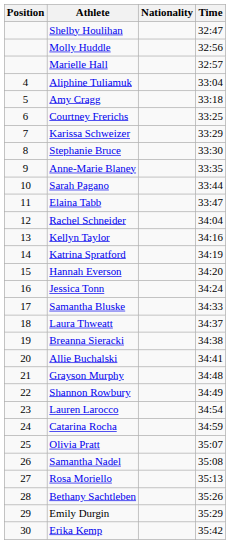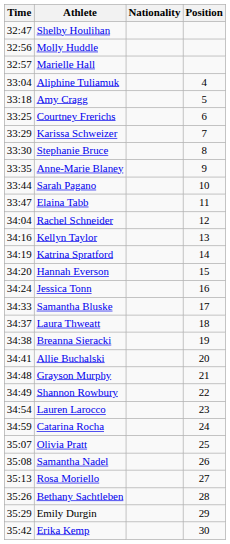 <table class="wikitable sortable">
 <tr>
-<th>Position</th>
+<th>Time</th>
 <th>Athlete</th>
 <th>Nationality</th>
-<th>Time</th>
+<th>Position</th>
 </tr>
 <tr>
-<td align=center></td>
+<td>32:47</td>
 <td><a href='#'>Shelby Houlihan</a></td>
 <td></td>
-<td>32:47</td>
+<td align=center></td>
 </tr>
 <tr>
-<td align=center></td>
+<td>32:56</td>
 <td><a href='#'>Molly Huddle</a></td>
 <td></td>
-<td>32:56</td>
+<td align=center></td>
 </tr>
 <tr>
-<td align=center></td>
+<td>32:57</td>
 <td><a href='#'>Marielle Hall</a></td>
 <td></td>
-<td>32:57</td>
+<td align=center></td>
 </tr>
 <tr>
-<td align=center>4</td>
+<td>33:04</td>
 <td><a href='#'>Aliphine Tuliamuk</a></td>
 <td></td>
-<td>33:04</td>
+<td align=center>4</td>
 </tr>
 <tr>
-<td align=center>5</td>
+<td>33:18</td>
 <td><a href='#'>Amy Cragg</a></td>
 <td></td>
-<td>33:18</td>
+<td align=center>5</td>
 </tr>
 <tr>
-<td align=center>6</td>
+<td>33:25</td>
 <td><a href='#'>Courtney Frerichs</a></td>
 <td></td>
-<td>33:25</td>
+<td align=center>6</td>
 </tr>
 <tr>
-<td align=center>7</td>
+<td>33:29</td>
 <td><a href='#'>Karissa Schweizer</a></td>
 <td></td>
-<td>33:29</td>
+<td align=center>7</td>
 </tr>
 <tr>
-<td align=center>8</td>
+<td>33:30</td>
 <td><a href='#'>Stephanie Bruce</a></td>
 <td></td>
-<td>33:30</td>
+<td align=center>8</td>
 </tr>
 <tr>
-<td align=center>9</td>
+<td>33:35</td>
 <td><a href='#'>Anne-Marie Blaney</a></td>
 <td></td>
-<td>33:35</td>
+<td align=center>9</td>
 </tr>
 <tr>
-<td align=center>10</td>
+<td>33:44</td>
 <td><a href='#'>Sarah Pagano</a></td>
 <td></td>
-<td>33:44</td>
+<td align=center>10</td>
 </tr>
 <tr>
-<td align=center>11</td>
+<td>33:47</td>
 <td><a href='#'>Elaina Tabb</a></td>
 <td></td>
-<td>33:47</td>
+<td align=center>11</td>
 </tr>
 <tr>
-<td align=center>12</td>
+<td>34:04</td>
 <td><a href='#'>Rachel Schneider</a></td>
 <td></td>
-<td>34:04</td>
+<td align=center>12</td>
 </tr>
 <tr>
-<td align=center>13</td>
+<td>34:16</td>
 <td><a href='#'>Kellyn Taylor</a></td>
 <td></td>
-<td>34:16</td>
+<td align=center>13</td>
 </tr>
 <tr>
-<td align=center>14</td>
+<td>34:19</td>
 <td><a href='#'>Katrina Spratford</a></td>
 <td></td>
-<td>34:19</td>
+<td align=center>14</td>
 </tr>
 <tr>
-<td align=center>15</td>
+<td>34:20</td>
 <td><a href='#'>Hannah Everson</a></td>
 <td></td>
-<td>34:20</td>
+<td align=center>15</td>
 </tr>
 <tr>
-<td align=center>16</td>
+<td>34:24</td>
 <td><a href='#'>Jessica Tonn</a></td>
 <td></td>
-<td>34:24</td>
+<td align=center>16</td>
 </tr>
 <tr>
-<td align=center>17</td>
+<td>34:33</td>
 <td><a href='#'>Samantha Bluske</a></td>
 <td></td>
-<td>34:33</td>
+<td align=center>17</td>
 </tr>
 <tr>
-<td align=center>18</td>
+<td>34:37</td>
 <td><a href='#'>Laura Thweatt</a></td>
 <td></td>
-<td>34:37</td>
+<td align=center>18</td>
 </tr>
 <tr>
-<td align=center>19</td>
+<td>34:38</td>
 <td><a href='#'>Breanna Sieracki</a></td>
 <td></td>
-<td>34:38</td>
+<td align=center>19</td>
 </tr>
 <tr>
-<td align=center>20</td>
+<td>34:41</td>
 <td><a href='#'>Allie Buchalski</a></td>
 <td></td>
-<td>34:41</td>
+<td align=center>20</td>
 </tr>
 <tr>
-<td align=center>21</td>
+<td>34:48</td>
 <td><a href='#'>Grayson Murphy</a></td>
 <td></td>
-<td>34:48</td>
+<td align=center>21</td>
 </tr>
 <tr>
-<td align=center>22</td>
+<td>34:49</td>
 <td><a href='#'>Shannon Rowbury</a></td>
 <td></td>
-<td>34:49</td>
+<td align=center>22</td>
 </tr>
 <tr>
-<td align=center>23</td>
+<td>34:54</td>
 <td><a href='#'>Lauren Larocco</a></td>
 <td></td>
-<td>34:54</td>
+<td align=center>23</td>
 </tr>
 <tr>
-<td align=center>24</td>
+<td>34:59</td>
 <td><a href='#'>Catarina Rocha</a></td>
 <td></td>
-<td>34:59</td>
+<td align=center>24</td>
 </tr>
 <tr>
-<td align=center>25</td>
+<td>35:07</td>
 <td><a href='#'>Olivia Pratt</a></td>
 <td></td>
-<td>35:07</td>
+<td align=center>25</td>
 </tr>
 <tr>
-<td align=center>26</td>
+<td>35:08</td>
 <td><a href='#'>Samantha Nadel</a></td>
 <td></td>
-<td>35:08</td>
+<td align=center>26</td>
 </tr>
 <tr>
-<td align=center>27</td>
+<td>35:13</td>
 <td><a href='#'>Rosa Moriello</a></td>
 <td></td>
-<td>35:13</td>
+<td align=center>27</td>
 </tr>
 <tr>
-<td align=center>28</td>
+<td>35:26</td>
 <td><a href='#'>Bethany Sachtleben</a></td>
 <td></td>
-<td>35:26</td>
+<td align=center>28</td>
 </tr>
 <tr>
-<td align=center>29</td>
+<td>35:29</td>
 <td>Emily Durgin</td>
 <td></td>
-<td>35:29</td>
+<td align=center>29</td>
 </tr>
 <tr>
-<td align=center>30</td>
+<td>35:42</td>
 <td><a href='#'>Erika Kemp</a></td>
 <td></td>
-<td>35:42</td>
+<td align=center>30</td>
 </tr>
 </table>
